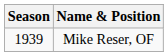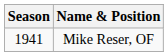 <table class="wikitable" style="text-align:center; font-size: 95%;">
 <tr>
 <th>Season</th>
 <th>Name & Position</th>
 </tr>
 <tr>
-<td>1939</td>
+<td>1941</td>
 <td>Mike Reser, OF</td>
 </tr>
 </table>
